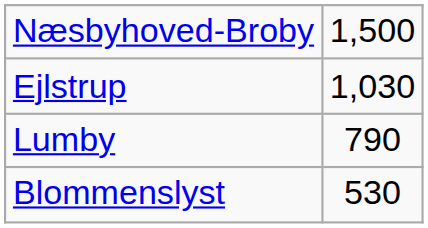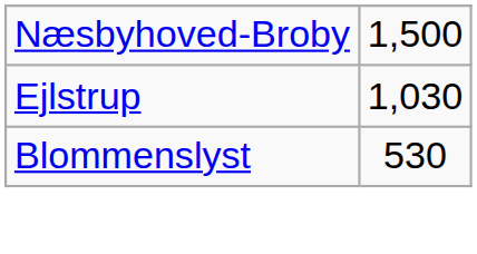 <table class="wikitable" style="float:left; margin-right:1em">
 <tr>
 <td><a href='#'>Næsbyhoved-Broby</a></td>
 <td align="center">1,500</td>
 </tr>
 <tr>
 <td><a href='#'>Ejlstrup</a></td>
 <td align="center">1,030</td>
 </tr>
 <tr>
-<td><a href='#'>Lumby</a></td>
-<td align="center">790</td>
-</tr>
-<tr>
 <td><a href='#'>Blommenslyst</a></td>
 <td align="center">530</td>
 </tr>
 </table>
